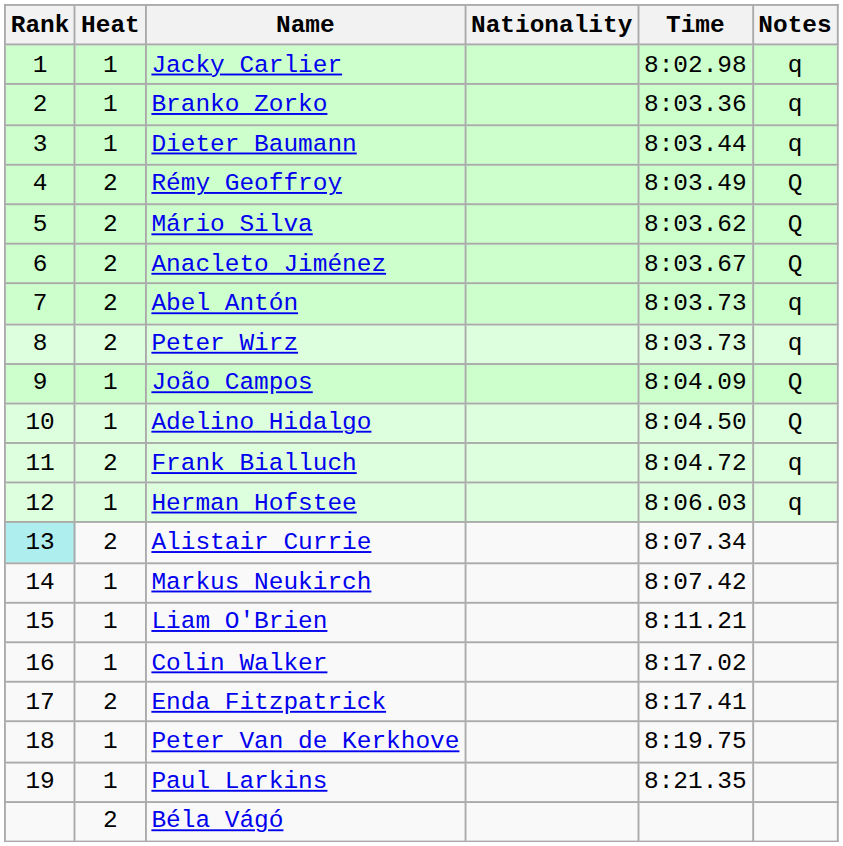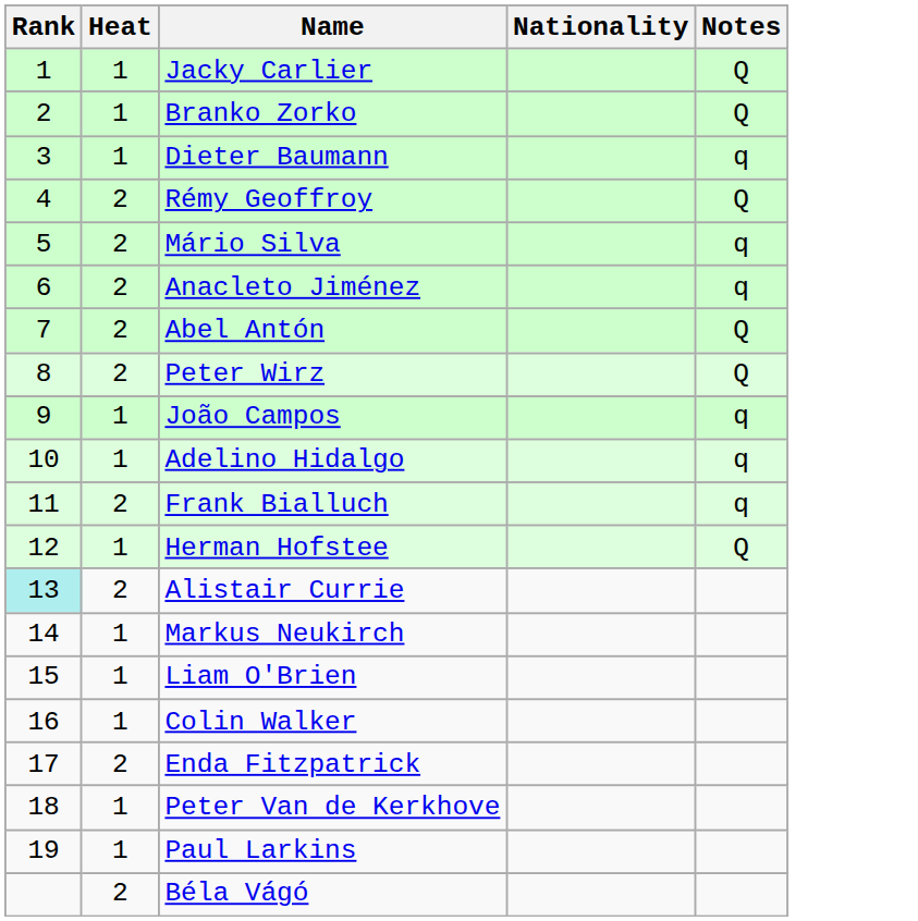 <table class="wikitable sortable" style="text-align:center">
 <tr>
 <th>Rank</th>
 <th>Heat</th>
 <th>Name</th>
 <th>Nationality</th>
-<th>Time</th>
 <th>Notes</th>
 </tr>
 <tr bgcolor=ccffcc>
 <td>1</td>
 <td>1</td>
 <td align="left"><a href='#'>Jacky Carlier</a></td>
 <td align=left></td>
-<td>8:02.98</td>
-<td>q</td>
+<td>Q</td>
 </tr>
 <tr bgcolor=ccffcc>
 <td>2</td>
 <td>1</td>
 <td align="left"><a href='#'>Branko Zorko</a></td>
 <td align=left></td>
-<td>8:03.36</td>
-<td>q</td>
+<td>Q</td>
 </tr>
 <tr bgcolor=ccffcc>
 <td>3</td>
 <td>1</td>
 <td align="left"><a href='#'>Dieter Baumann</a></td>
 <td align=left></td>
-<td>8:03.44</td>
 <td>q</td>
 </tr>
 <tr bgcolor=ccffcc>
 <td>4</td>
 <td>2</td>
 <td align="left"><a href='#'>Rémy Geoffroy</a></td>
 <td align=left></td>
-<td>8:03.49</td>
 <td>Q</td>
 </tr>
 <tr bgcolor=ccffcc>
 <td>5</td>
 <td>2</td>
 <td align="left"><a href='#'>Mário Silva</a></td>
 <td align=left></td>
-<td>8:03.62</td>
-<td>Q</td>
+<td>q</td>
 </tr>
 <tr bgcolor=ccffcc>
 <td>6</td>
 <td>2</td>
 <td align="left"><a href='#'>Anacleto Jiménez</a></td>
 <td align=left></td>
-<td>8:03.67</td>
-<td>Q</td>
+<td>q</td>
 </tr>
 <tr bgcolor=ccffcc>
 <td>7</td>
 <td>2</td>
 <td align="left"><a href='#'>Abel Antón</a></td>
 <td align=left></td>
-<td>8:03.73</td>
-<td>q</td>
+<td>Q</td>
 </tr>
 <tr bgcolor=ddffdd>
 <td>8</td>
 <td>2</td>
 <td align="left"><a href='#'>Peter Wirz</a></td>
 <td align=left></td>
-<td>8:03.73</td>
-<td>q</td>
+<td>Q</td>
 </tr>
 <tr bgcolor=ccffcc>
 <td>9</td>
 <td>1</td>
 <td align="left"><a href='#'>João Campos</a></td>
 <td align=left></td>
-<td>8:04.09</td>
-<td>Q</td>
+<td>q</td>
 </tr>
 <tr bgcolor=ddffdd>
 <td>10</td>
 <td>1</td>
 <td align="left"><a href='#'>Adelino Hidalgo</a></td>
 <td align=left></td>
-<td>8:04.50</td>
-<td>Q</td>
+<td>q</td>
 </tr>
 <tr bgcolor=ddffdd>
 <td>11</td>
 <td>2</td>
 <td align="left"><a href='#'>Frank Bialluch</a></td>
 <td align=left></td>
-<td>8:04.72</td>
 <td>q</td>
 </tr>
 <tr bgcolor=ddffdd>
 <td>12</td>
 <td>1</td>
 <td align="left"><a href='#'>Herman Hofstee</a></td>
 <td align=left></td>
-<td>8:06.03</td>
-<td>q</td>
+<td>Q</td>
 </tr>
 <tr>
 <td style="background: paleturquoise;">13</td>
 <td>2</td>
 <td align="left"><a href='#'>Alistair Currie</a></td>
 <td align=left></td>
-<td>8:07.34</td>
 <td></td>
 </tr>
 <tr>
 <td>14</td>
 <td>1</td>
 <td align="left"><a href='#'>Markus Neukirch</a></td>
 <td align=left></td>
-<td>8:07.42</td>
 <td></td>
 </tr>
 <tr>
 <td>15</td>
 <td>1</td>
 <td align="left"><a href='#'>Liam O'Brien</a></td>
 <td align=left></td>
-<td>8:11.21</td>
 <td></td>
 </tr>
 <tr>
 <td>16</td>
 <td>1</td>
 <td align="left"><a href='#'>Colin Walker</a></td>
 <td align=left></td>
-<td>8:17.02</td>
 <td></td>
 </tr>
 <tr>
 <td>17</td>
 <td>2</td>
 <td align="left"><a href='#'>Enda Fitzpatrick</a></td>
 <td align=left></td>
-<td>8:17.41</td>
 <td></td>
 </tr>
 <tr>
 <td>18</td>
 <td>1</td>
 <td align="left"><a href='#'>Peter Van de Kerkhove</a></td>
 <td align=left></td>
-<td>8:19.75</td>
 <td></td>
 </tr>
 <tr>
 <td>19</td>
 <td>1</td>
 <td align="left"><a href='#'>Paul Larkins</a></td>
 <td align=left></td>
-<td>8:21.35</td>
 <td></td>
 </tr>
 <tr>
 <td></td>
 <td>2</td>
 <td align="left"><a href='#'>Béla Vágó</a></td>
 <td align=left></td>
 <td></td>
-<td></td>
 </tr>
 </table>
